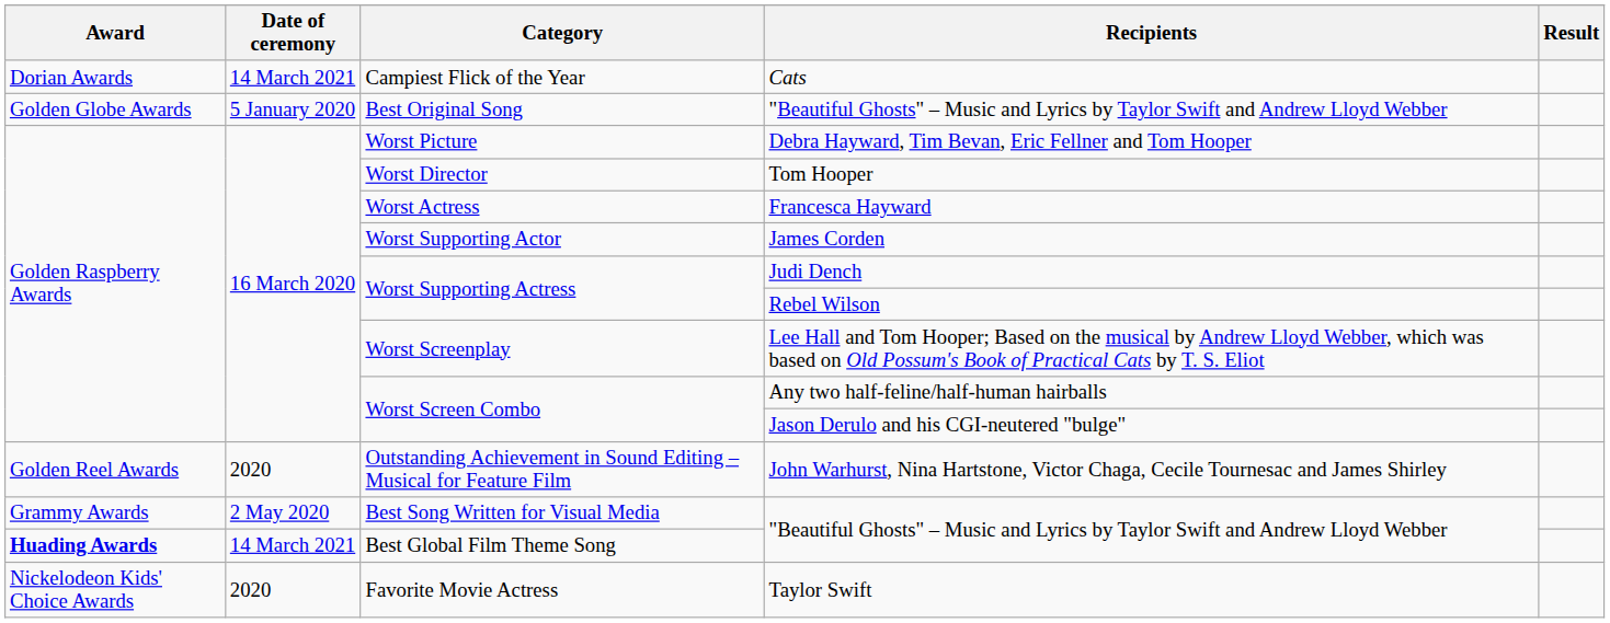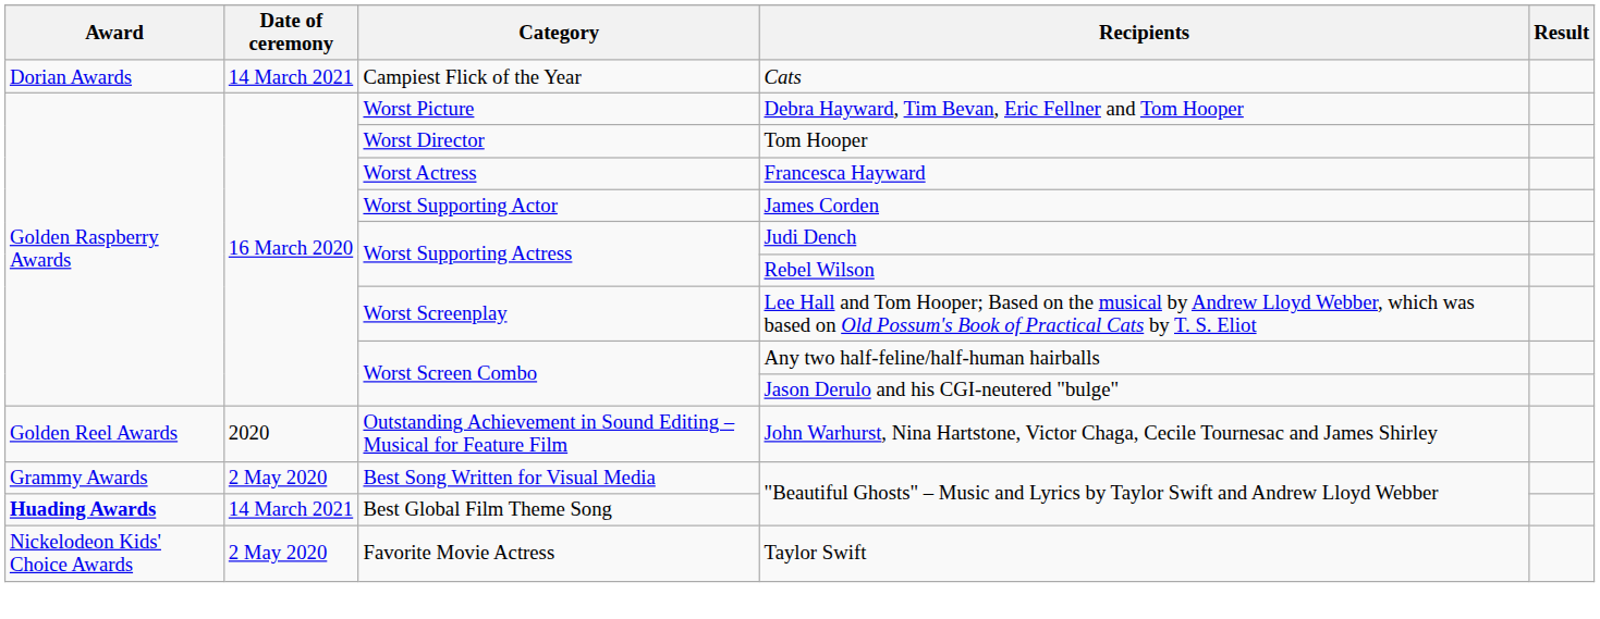 <table class="wikitable sortable">
 <tr>
 </tr>
 <tr>
 <th scope="col">Award</th>
 <th scope="col">Date of ceremony</th>
 <th scope="col">Category</th>
 <th scope="col">Recipients</th>
 <th scope="col">Result</th>
 </tr>
 <tr>
 <td><a href='#'>Dorian Awards</a></td>
 <td><a href='#'>14 March 2021</a></td>
 <td>Campiest Flick of the Year</td>
 <td><em>Cats</em></td>
-<td></td>
-</tr>
-<tr>
-<td><a href='#'>Golden Globe Awards</a></td>
-<td><a href='#'>5 January 2020</a></td>
-<td><a href='#'>Best Original Song</a></td>
-<td>"<a href='#'>Beautiful Ghosts</a>" – Music and Lyrics by <a href='#'>Taylor Swift</a> and <a href='#'>Andrew Lloyd Webber</a></td>
 <td></td>
 </tr>
 <tr>
 <td rowspan="9"><a href='#'>Golden Raspberry Awards</a></td>
 <td rowspan="9"><a href='#'>16 March 2020</a></td>
 <td><a href='#'>Worst Picture</a></td>
 <td><a href='#'>Debra Hayward</a>, <a href='#'>Tim Bevan</a>, <a href='#'>Eric Fellner</a> and <a href='#'>Tom Hooper</a></td>
 <td></td>
 </tr>
 <tr>
 <td><a href='#'>Worst Director</a></td>
 <td>Tom Hooper</td>
 <td></td>
 </tr>
 <tr>
 <td><a href='#'>Worst Actress</a></td>
 <td><a href='#'>Francesca Hayward</a></td>
 <td></td>
 </tr>
 <tr>
 <td><a href='#'>Worst Supporting Actor</a></td>
 <td><a href='#'>James Corden</a></td>
 <td></td>
 </tr>
 <tr>
 <td rowspan="2"><a href='#'>Worst Supporting Actress</a></td>
 <td><a href='#'>Judi Dench</a></td>
 <td></td>
 </tr>
 <tr>
 <td><a href='#'>Rebel Wilson</a></td>
 <td></td>
 </tr>
 <tr>
 <td><a href='#'>Worst Screenplay</a></td>
 <td><a href='#'>Lee Hall</a> and Tom Hooper; Based on the <a href='#'>musical</a> by <a href='#'>Andrew Lloyd Webber</a>, which was based on <em><a href='#'>Old Possum's Book of Practical Cats</a></em> by <a href='#'>T. S. Eliot</a></td>
 <td></td>
 </tr>
 <tr>
 <td rowspan="2"><a href='#'>Worst Screen Combo</a></td>
 <td>Any two half-feline/half-human hairballs</td>
 <td></td>
 </tr>
 <tr>
 <td><a href='#'>Jason Derulo</a> and his CGI-neutered "bulge"</td>
 <td></td>
 </tr>
 <tr>
 <td><a href='#'>Golden Reel Awards</a></td>
 <td>2020</td>
 <td><a href='#'>Outstanding Achievement in Sound Editing – Musical for Feature Film</a></td>
 <td><a href='#'>John Warhurst</a>, Nina Hartstone, Victor Chaga, Cecile Tournesac and James Shirley</td>
 <td></td>
 </tr>
 <tr>
 <td><a href='#'>Grammy Awards</a></td>
 <td><a href='#'>2 May 2020</a></td>
 <td><a href='#'>Best Song Written for Visual Media</a></td>
 <td rowspan="2">"Beautiful Ghosts" – Music and Lyrics by Taylor Swift and Andrew Lloyd Webber</td>
 <td></td>
 </tr>
 <tr>
 <td><strong><a href='#'>Huading Awards</a></strong></td>
 <td><a href='#'>14 March 2021</a></td>
 <td>Best Global Film Theme Song</td>
 <td></td>
 </tr>
 <tr>
 <td><a href='#'>Nickelodeon Kids' Choice Awards</a></td>
-<td>2020</td>
+<td><a href='#'>2 May 2020</a></td>
 <td>Favorite Movie Actress</td>
 <td>Taylor Swift</td>
 <td></td>
 </tr>
 </table>
